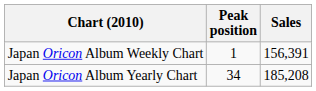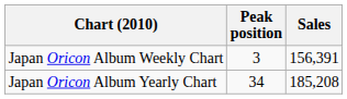 <table class="wikitable sortable">
 <tr>
 <th>Chart (2010)</th>
 <th>Peak<br>position</th>
 <th>Sales</th>
 </tr>
 <tr>
 <td>Japan <em><a href='#'>Oricon</a></em> Album Weekly Chart</td>
-<td align="center">1</td>
+<td align="center">3</td>
 <td align="center">156,391</td>
 </tr>
 <tr>
 <td>Japan <em><a href='#'>Oricon</a></em> Album Yearly Chart</td>
 <td align="center">34</td>
 <td align="center">185,208</td>
 </tr>
 </table>
